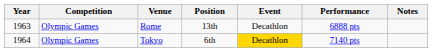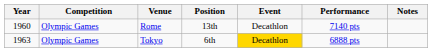 <table class="wikitable" width=55% style="font-size:90%; text-align:center;">
 <tr>
 <th>Year</th>
 <th>Competition</th>
 <th>Venue</th>
 <th>Position</th>
 <th>Event</th>
 <th>Performance</th>
 <th>Notes</th>
 </tr>
 <tr>
-<td>1963</td>
+<td>1960</td>
 <td align=left><a href='#'>Olympic Games</a></td>
 <td align=left> <a href='#'>Rome</a></td>
 <td>13th</td>
 <td>Decathlon</td>
-<td><a href='#'>6888 pts</a></td>
+<td><a href='#'>7140 pts</a></td>
 <td></td>
 </tr>
 <tr>
-<td>1964</td>
+<td>1963</td>
 <td align=left><a href='#'>Olympic Games</a></td>
 <td align=left> <a href='#'>Tokyo</a></td>
 <td>6th</td>
 <td style="background: gold;">Decathlon</td>
-<td><a href='#'>7140 pts</a></td>
+<td><a href='#'>6888 pts</a></td>
 <td></td>
 </tr>
 </table>
